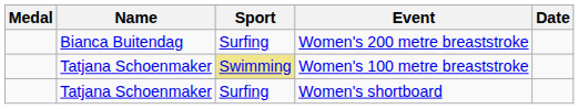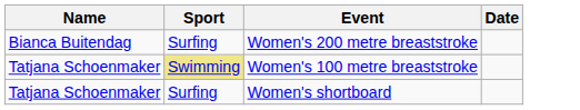 <table class="wikitable sortable" style="font-size: 95%;">
 <tr>
-<th>Medal</th>
 <th>Name</th>
 <th>Sport</th>
 <th>Event</th>
 <th>Date</th>
 </tr>
 <tr>
-<td></td>
 <td><a href='#'>Bianca Buitendag</a></td>
 <td><a href='#'>Surfing</a></td>
 <td><a href='#'>Women's 200 metre breaststroke</a></td>
 <td></td>
 </tr>
 <tr>
-<td></td>
 <td><a href='#'>Tatjana Schoenmaker</a></td>
 <td style="background: khaki;"><a href='#'>Swimming</a></td>
 <td><a href='#'>Women's 100 metre breaststroke</a></td>
 <td></td>
 </tr>
 <tr>
-<td></td>
 <td><a href='#'>Tatjana Schoenmaker</a></td>
 <td><a href='#'>Surfing</a></td>
 <td><a href='#'>Women's shortboard</a></td>
 <td></td>
 </tr>
 </table>
